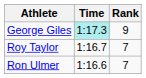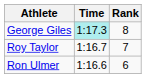 <table class="wikitable" style="font-size:90%;">
 <tr>
 <th>Athlete</th>
 <th>Time</th>
 <th>Rank</th>
 </tr>
 <tr align=center>
 <td align=left><a href='#'>George Giles</a></td>
 <td style="background: paleturquoise;">1:17.3</td>
-<td>9</td>
+<td>8</td>
 </tr>
 <tr align=center>
 <td align=left><a href='#'>Roy Taylor</a></td>
 <td>1:16.7</td>
 <td>7</td>
 </tr>
 <tr align=center>
 <td align=left><a href='#'>Ron Ulmer</a></td>
 <td>1:16.6</td>
-<td>7</td>
+<td>6</td>
 </tr>
 </table>
